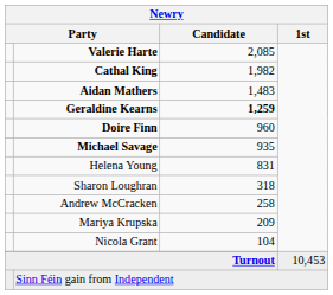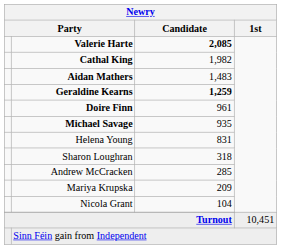 <table class="wikitable">
 <tr>
 <th colspan="4" align="center"><a href='#'>Newry</a></th>
 </tr>
 <tr>
 <th colspan="2" align="center" width=200>Party</th>
 <th width=150>Candidate</th>
 <th width=60>1st </th>
 </tr>
 <tr>
 <td></td>
 <td align="right"><strong>Valerie Harte</strong></td>
-<td align="right">2,085</td>
+<td align="right"><strong>2,085</strong></td>
 </tr>
 <tr>
 <td></td>
 <td align="right"><strong>Cathal King</strong></td>
 <td align="right">1,982</td>
 </tr>
 <tr>
 <td></td>
 <td align="right"><strong>Aidan Mathers</strong></td>
 <td align="right">1,483</td>
 </tr>
 <tr>
 <td></td>
 <td align="right"><strong>Geraldine Kearns</strong></td>
 <td align="right"><strong>1,259</strong></td>
 </tr>
 <tr>
 <td></td>
 <td align="right"><strong>Doire Finn</strong></td>
-<td align="right">960</td>
+<td align="right">961</td>
 </tr>
 <tr>
 <td></td>
 <td align="right"><strong>Michael Savage</strong></td>
 <td align="right">935</td>
 </tr>
 <tr>
 <td></td>
 <td align="right">Helena Young</td>
 <td align="right">831</td>
 </tr>
 <tr>
 <td></td>
 <td align="right">Sharon Loughran</td>
 <td align="right">318</td>
 </tr>
 <tr>
 <td></td>
 <td align="right">Andrew McCracken</td>
-<td align="right">258</td>
+<td align="right">285</td>
 </tr>
 <tr>
 <td></td>
 <td align="right">Mariya Krupska</td>
 <td align="right">209</td>
 </tr>
 <tr>
 <td></td>
 <td align="right">Nicola Grant</td>
 <td align="right">104</td>
 </tr>
 <tr>
 </tr>
 <tr bgcolor="EEEEEE">
 <td colspan=3 align="right"><strong><a href='#'>Turnout</a></strong></td>
-<td align="right">10,453</td>
+<td align="right">10,451</td>
 </tr>
 <tr bgcolor="EEEEEE">
 <td bgcolor=></td>
 <td colspan=4 bgcolor="EEEEEE"><a href='#'>Sinn Féin</a> gain from <a href='#'>Independent</a></td>
 </tr>
 </table>
